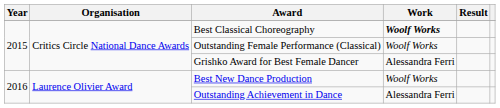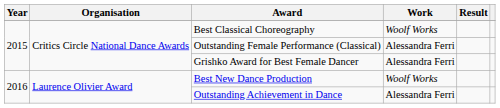 <table class="wikitable">
 <tr>
 <th>Year</th>
 <th>Organisation</th>
 <th>Award</th>
 <th>Work</th>
 <th>Result</th>
 <th></th>
 </tr>
 <tr>
 </tr>
 <tr>
 <td rowspan="3">2015</td>
 <td rowspan="3">Critics Circle <a href='#'>National Dance Awards</a></td>
 <td>Best Classical Choreography</td>
-<td><strong><em>Woolf Works</em></strong></td>
+<td><em>Woolf Works</em></td>
 <td></td>
 <td></td>
 </tr>
 <tr>
 <td>Outstanding Female Performance (Classical)</td>
-<td><em>Woolf Works</em></td>
+<td>Alessandra Ferri</td>
 <td></td>
 <td></td>
 </tr>
 <tr>
 <td>Grishko Award for Best Female Dancer</td>
 <td>Alessandra Ferri</td>
 <td></td>
 <td></td>
 </tr>
 <tr>
 <td rowspan="2">2016</td>
 <td rowspan="2"><a href='#'>Laurence Olivier Award</a></td>
 <td><a href='#'>Best New Dance Production</a></td>
 <td><em>Woolf Works</em></td>
 <td></td>
 <td></td>
 </tr>
 <tr>
 <td><a href='#'>Outstanding Achievement in Dance</a></td>
 <td>Alessandra Ferri</td>
 <td></td>
 <td></td>
 </tr>
 </table>
